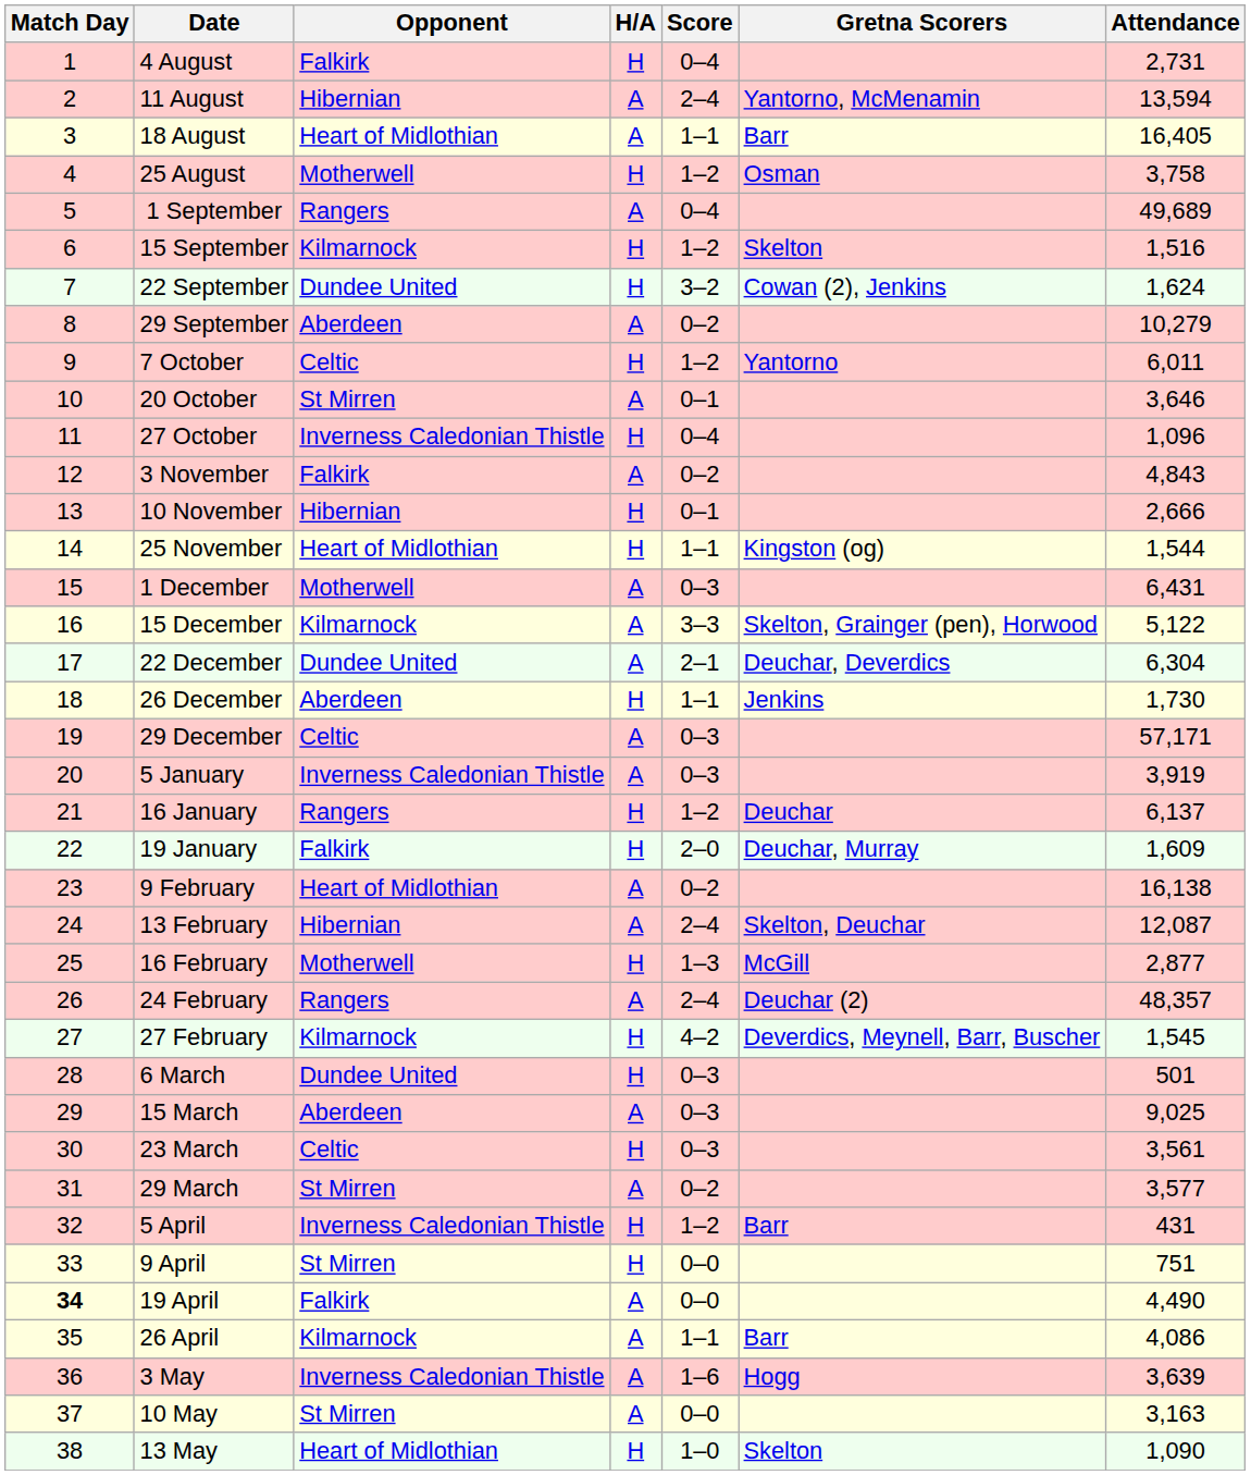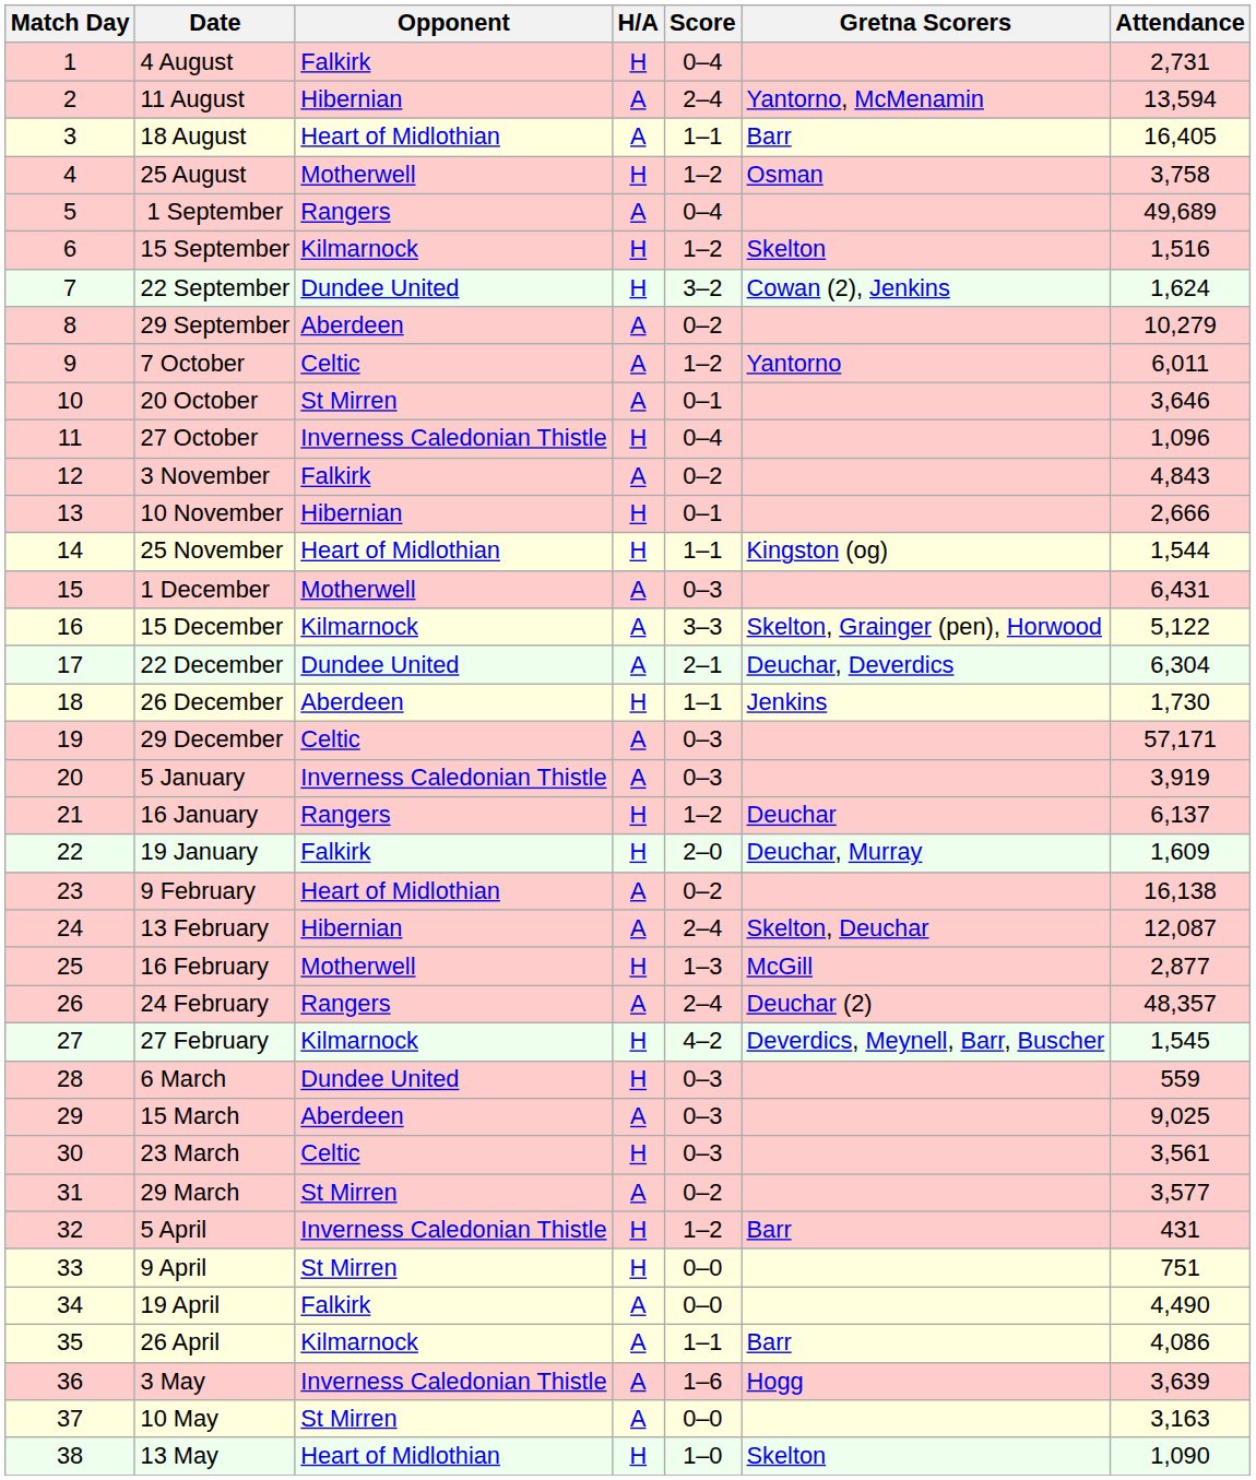 <table class="wikitable" style="text-align:center">
 <tr>
 <th>Match Day</th>
 <th>Date</th>
 <th>Opponent</th>
 <th>H/A</th>
 <th>Score</th>
 <th>Gretna Scorers</th>
 <th>Attendance</th>
 </tr>
 <tr bgcolor=#FFCCCC>
 <td>1</td>
 <td align=left>4 August</td>
 <td align=left><a href='#'>Falkirk</a></td>
 <td><a href='#'>H</a></td>
 <td>0–4</td>
 <td align=left></td>
 <td>2,731</td>
 </tr>
 <tr bgcolor=#FFCCCC>
 <td>2</td>
 <td align=left>11 August</td>
 <td align=left><a href='#'>Hibernian</a></td>
 <td><a href='#'>A</a></td>
 <td>2–4</td>
 <td align=left><a href='#'>Yantorno</a>, <a href='#'>McMenamin</a></td>
 <td>13,594</td>
 </tr>
 <tr bgcolor=#FFFFDD>
 <td>3</td>
 <td align=left>18 August</td>
 <td align=left><a href='#'>Heart of Midlothian</a></td>
 <td><a href='#'>A</a></td>
 <td>1–1</td>
 <td align=left><a href='#'>Barr</a></td>
 <td>16,405</td>
 </tr>
 <tr bgcolor=#FFCCCC>
 <td>4</td>
 <td align=left>25 August</td>
 <td align=left><a href='#'>Motherwell</a></td>
 <td><a href='#'>H</a></td>
 <td>1–2</td>
 <td align=left><a href='#'>Osman</a></td>
 <td>3,758</td>
 </tr>
 <tr bgcolor=#FFCCCC>
 <td>5</td>
 <td align=left1>1 September</td>
 <td align=left><a href='#'>Rangers</a></td>
 <td><a href='#'>A</a></td>
 <td>0–4</td>
 <td align=left></td>
 <td>49,689</td>
 </tr>
 <tr bgcolor=#FFCCCC>
 <td>6</td>
 <td align=left>15 September</td>
 <td align=left><a href='#'>Kilmarnock</a></td>
 <td><a href='#'>H</a></td>
 <td>1–2</td>
 <td align=left><a href='#'>Skelton</a></td>
 <td>1,516</td>
 </tr>
 <tr bgcolor=#EEFFEE>
 <td>7</td>
 <td align=left>22 September</td>
 <td align=left><a href='#'>Dundee United</a></td>
 <td><a href='#'>H</a></td>
 <td>3–2</td>
 <td align=left><a href='#'>Cowan</a> (2), <a href='#'>Jenkins</a></td>
 <td>1,624</td>
 </tr>
 <tr bgcolor=#FFCCCC>
 <td>8</td>
 <td align=left>29 September</td>
 <td align=left><a href='#'>Aberdeen</a></td>
 <td><a href='#'>A</a></td>
 <td>0–2</td>
 <td align=left></td>
 <td>10,279</td>
 </tr>
 <tr bgcolor=#FFCCCC>
 <td>9</td>
 <td align=left>7 October</td>
 <td align=left><a href='#'>Celtic</a></td>
-<td><a href='#'>H</a></td>
+<td><a href='#'>A</a></td>
 <td>1–2</td>
 <td align=left><a href='#'>Yantorno</a></td>
 <td>6,011</td>
 </tr>
 <tr bgcolor=#FFCCCC>
 <td>10</td>
 <td align=left>20 October</td>
 <td align=left><a href='#'>St Mirren</a></td>
 <td><a href='#'>A</a></td>
 <td>0–1</td>
 <td align=left></td>
 <td>3,646</td>
 </tr>
 <tr bgcolor=#FFCCCC>
 <td>11</td>
 <td align=left>27 October</td>
 <td align=left><a href='#'>Inverness Caledonian Thistle</a></td>
 <td><a href='#'>H</a></td>
 <td>0–4</td>
 <td align=left></td>
 <td>1,096</td>
 </tr>
 <tr bgcolor=#FFCCCC>
 <td>12</td>
 <td align=left>3 November</td>
 <td align=left><a href='#'>Falkirk</a></td>
 <td><a href='#'>A</a></td>
 <td>0–2</td>
 <td align=left></td>
 <td>4,843</td>
 </tr>
 <tr bgcolor=#FFCCCC>
 <td>13</td>
 <td align=left>10 November</td>
 <td align=left><a href='#'>Hibernian</a></td>
 <td><a href='#'>H</a></td>
 <td>0–1</td>
 <td align=left></td>
 <td>2,666</td>
 </tr>
 <tr bgcolor=#FFFFDD>
 <td>14</td>
 <td align=left>25 November</td>
 <td align=left><a href='#'>Heart of Midlothian</a></td>
 <td><a href='#'>H</a></td>
 <td>1–1</td>
 <td align=left><a href='#'>Kingston</a> (og)</td>
 <td>1,544</td>
 </tr>
 <tr bgcolor=#FFCCCC>
 <td>15</td>
 <td align=left>1 December</td>
 <td align=left><a href='#'>Motherwell</a></td>
 <td><a href='#'>A</a></td>
 <td>0–3</td>
 <td align=left></td>
 <td>6,431</td>
 </tr>
 <tr bgcolor=#FFFFDD>
 <td>16</td>
 <td align=left>15 December</td>
 <td align=left><a href='#'>Kilmarnock</a></td>
 <td><a href='#'>A</a></td>
 <td>3–3</td>
 <td align=left><a href='#'>Skelton</a>, <a href='#'>Grainger</a> (pen), <a href='#'>Horwood</a></td>
 <td>5,122</td>
 </tr>
 <tr bgcolor=#EEFFEE>
 <td>17</td>
 <td align=left>22 December</td>
 <td align=left><a href='#'>Dundee United</a></td>
 <td><a href='#'>A</a></td>
 <td>2–1</td>
 <td align=left><a href='#'>Deuchar</a>, <a href='#'>Deverdics</a></td>
 <td>6,304</td>
 </tr>
 <tr bgcolor=#FFFFDD>
 <td>18</td>
 <td align=left>26 December</td>
 <td align=left><a href='#'>Aberdeen</a></td>
 <td><a href='#'>H</a></td>
 <td>1–1</td>
 <td align=left><a href='#'>Jenkins</a></td>
 <td>1,730</td>
 </tr>
 <tr bgcolor=#FFCCCC>
 <td>19</td>
 <td align=left>29 December</td>
 <td align=left><a href='#'>Celtic</a></td>
 <td><a href='#'>A</a></td>
 <td>0–3</td>
 <td align=left></td>
 <td>57,171</td>
 </tr>
 <tr bgcolor=#FFCCCC>
 <td>20</td>
 <td align=left>5 January</td>
 <td align=left><a href='#'>Inverness Caledonian Thistle</a></td>
 <td><a href='#'>A</a></td>
 <td>0–3</td>
 <td align=left></td>
 <td>3,919</td>
 </tr>
 <tr bgcolor=#FFCCCC>
 <td>21</td>
 <td align=left>16 January</td>
 <td align=left><a href='#'>Rangers</a></td>
 <td><a href='#'>H</a></td>
 <td>1–2</td>
 <td align=left><a href='#'>Deuchar</a></td>
 <td>6,137</td>
 </tr>
 <tr bgcolor=#EEFFEE>
 <td>22</td>
 <td align=left>19 January</td>
 <td align=left><a href='#'>Falkirk</a></td>
 <td><a href='#'>H</a></td>
 <td>2–0</td>
 <td align=left><a href='#'>Deuchar</a>, <a href='#'>Murray</a></td>
 <td>1,609</td>
 </tr>
 <tr bgcolor=#FFCCCC>
 <td>23</td>
 <td align=left>9 February</td>
 <td align=left><a href='#'>Heart of Midlothian</a></td>
 <td><a href='#'>A</a></td>
 <td>0–2</td>
 <td align=left></td>
 <td>16,138</td>
 </tr>
 <tr bgcolor=#FFCCCC>
 <td>24</td>
 <td align=left>13 February</td>
 <td align=left><a href='#'>Hibernian</a></td>
 <td><a href='#'>A</a></td>
 <td>2–4</td>
 <td align=left><a href='#'>Skelton</a>, <a href='#'>Deuchar</a></td>
 <td>12,087</td>
 </tr>
 <tr bgcolor=#FFCCCC>
 <td>25</td>
 <td align=left>16 February</td>
 <td align=left><a href='#'>Motherwell</a></td>
 <td><a href='#'>H</a></td>
 <td>1–3</td>
 <td align=left><a href='#'>McGill</a></td>
 <td>2,877</td>
 </tr>
 <tr bgcolor=#FFCCCC>
 <td>26</td>
 <td align=left>24 February</td>
 <td align=left><a href='#'>Rangers</a></td>
 <td><a href='#'>A</a></td>
 <td>2–4</td>
 <td align=left><a href='#'>Deuchar</a> (2)</td>
 <td>48,357</td>
 </tr>
 <tr bgcolor=#EEFFEE>
 <td>27</td>
 <td align=left>27 February</td>
 <td align=left><a href='#'>Kilmarnock</a></td>
 <td><a href='#'>H</a></td>
 <td>4–2</td>
 <td align=left><a href='#'>Deverdics</a>, <a href='#'>Meynell</a>, <a href='#'>Barr</a>, <a href='#'>Buscher</a></td>
 <td>1,545</td>
 </tr>
 <tr bgcolor=#FFCCCC>
 <td>28</td>
 <td align=left>6 March</td>
 <td align=left><a href='#'>Dundee United</a></td>
 <td><a href='#'>H</a></td>
 <td>0–3</td>
 <td align=left></td>
-<td>501</td>
+<td>559</td>
 </tr>
 <tr bgcolor=#FFCCCC>
 <td>29</td>
 <td align=left>15 March</td>
 <td align=left><a href='#'>Aberdeen</a></td>
 <td><a href='#'>A</a></td>
 <td>0–3</td>
 <td align=left></td>
 <td>9,025</td>
 </tr>
 <tr bgcolor=#FFCCCC>
 <td>30</td>
 <td align=left>23 March</td>
 <td align=left><a href='#'>Celtic</a></td>
 <td><a href='#'>H</a></td>
 <td>0–3</td>
 <td align=left></td>
 <td>3,561</td>
 </tr>
 <tr bgcolor=#FFCCCC>
 <td>31</td>
 <td align=left>29 March</td>
 <td align=left><a href='#'>St Mirren</a></td>
 <td><a href='#'>A</a></td>
 <td>0–2</td>
 <td align=left></td>
 <td>3,577</td>
 </tr>
 <tr bgcolor=#FFCCCC>
 <td>32</td>
 <td align=left>5 April</td>
 <td align=left><a href='#'>Inverness Caledonian Thistle</a></td>
 <td><a href='#'>H</a></td>
 <td>1–2</td>
 <td align=left><a href='#'>Barr</a></td>
 <td>431</td>
 </tr>
 <tr bgcolor=#FFFFDD>
 <td>33</td>
 <td align=left>9 April</td>
 <td align=left><a href='#'>St Mirren</a></td>
 <td><a href='#'>H</a></td>
 <td>0–0</td>
 <td align=left></td>
 <td>751</td>
 </tr>
 <tr bgcolor=#FFFFDD>
-<td><strong>34</strong></td>
+<td>34</td>
 <td align=left>19 April</td>
 <td align=left><a href='#'>Falkirk</a></td>
 <td><a href='#'>A</a></td>
 <td>0–0</td>
 <td align=left></td>
 <td>4,490</td>
 </tr>
 <tr bgcolor=#FFFFDD>
 <td>35</td>
 <td align=left>26 April</td>
 <td align=left><a href='#'>Kilmarnock</a></td>
 <td><a href='#'>A</a></td>
 <td>1–1</td>
 <td align=left><a href='#'>Barr</a></td>
 <td>4,086</td>
 </tr>
 <tr bgcolor=#FFCCCC>
 <td>36</td>
 <td align=left>3 May</td>
 <td align=left><a href='#'>Inverness Caledonian Thistle</a></td>
 <td><a href='#'>A</a></td>
 <td>1–6</td>
 <td align=left><a href='#'>Hogg</a></td>
 <td>3,639</td>
 </tr>
 <tr bgcolor=#FFFFDD>
 <td>37</td>
 <td align=left>10 May</td>
 <td align=left><a href='#'>St Mirren</a></td>
 <td><a href='#'>A</a></td>
 <td>0–0</td>
 <td align=left></td>
 <td>3,163</td>
 </tr>
 <tr bgcolor=#EEFFEE>
 <td>38</td>
 <td align=left>13 May</td>
 <td align=left><a href='#'>Heart of Midlothian</a></td>
 <td><a href='#'>H</a></td>
 <td>1–0</td>
 <td align=left><a href='#'>Skelton</a></td>
 <td>1,090</td>
 </tr>
 <tr>
 </tr>
 </table>
